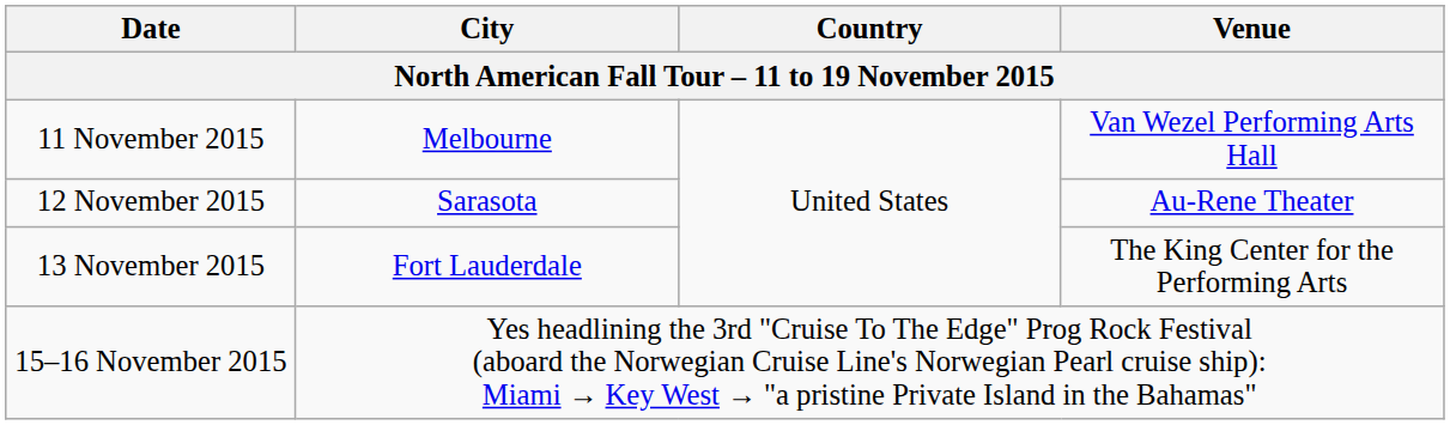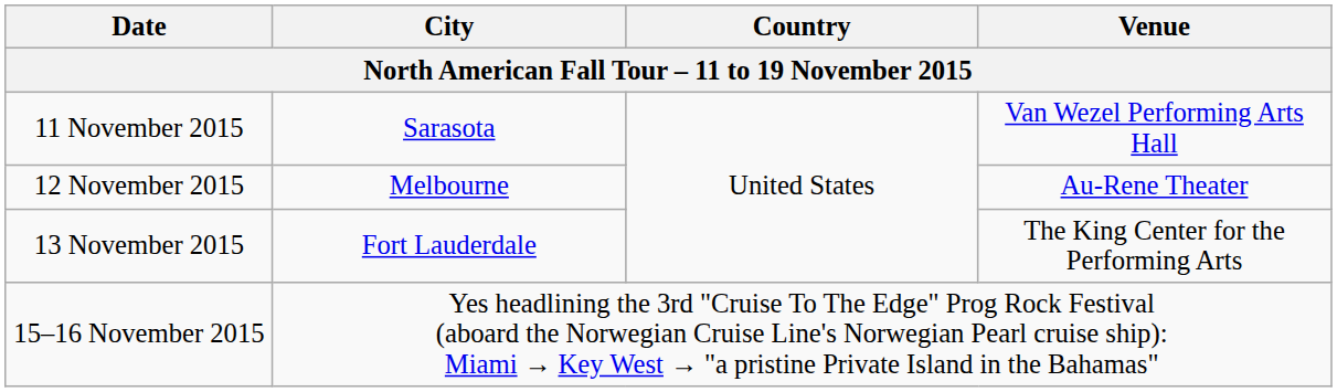 <table class="wikitable" style="text-align:center;">
 <tr>
 <th style="width:150px;">Date</th>
 <th style="width:200px;">City</th>
 <th style="width:200px;">Country</th>
 <th style="width:200px;">Venue</th>
 </tr>
 <tr>
 <th colspan="4">North American Fall Tour – 11 to 19 November 2015</th>
 </tr>
 <tr>
 <td>11 November 2015</td>
-<td><a href='#'>Melbourne</a></td>
+<td><a href='#'>Sarasota</a></td>
 <td rowspan="3">United States</td>
 <td><a href='#'>Van Wezel Performing Arts Hall</a></td>
 </tr>
 <tr>
 <td>12 November 2015</td>
-<td><a href='#'>Sarasota</a></td>
+<td><a href='#'>Melbourne</a></td>
 <td><a href='#'>Au-Rene Theater</a></td>
 </tr>
 <tr>
 <td>13 November 2015</td>
 <td><a href='#'>Fort Lauderdale</a></td>
 <td>The King Center for the Performing Arts</td>
 </tr>
 <tr>
 <td>15–16 November 2015</td>
 <td colspan="4">Yes headlining the 3rd "Cruise To The Edge" Prog Rock Festival <br>(aboard the Norwegian Cruise Line's Norwegian Pearl cruise ship):<br> <a href='#'>Miami</a> → <a href='#'>Key West</a> → "a pristine Private Island in the Bahamas"</td>
 </tr>
 </table>
